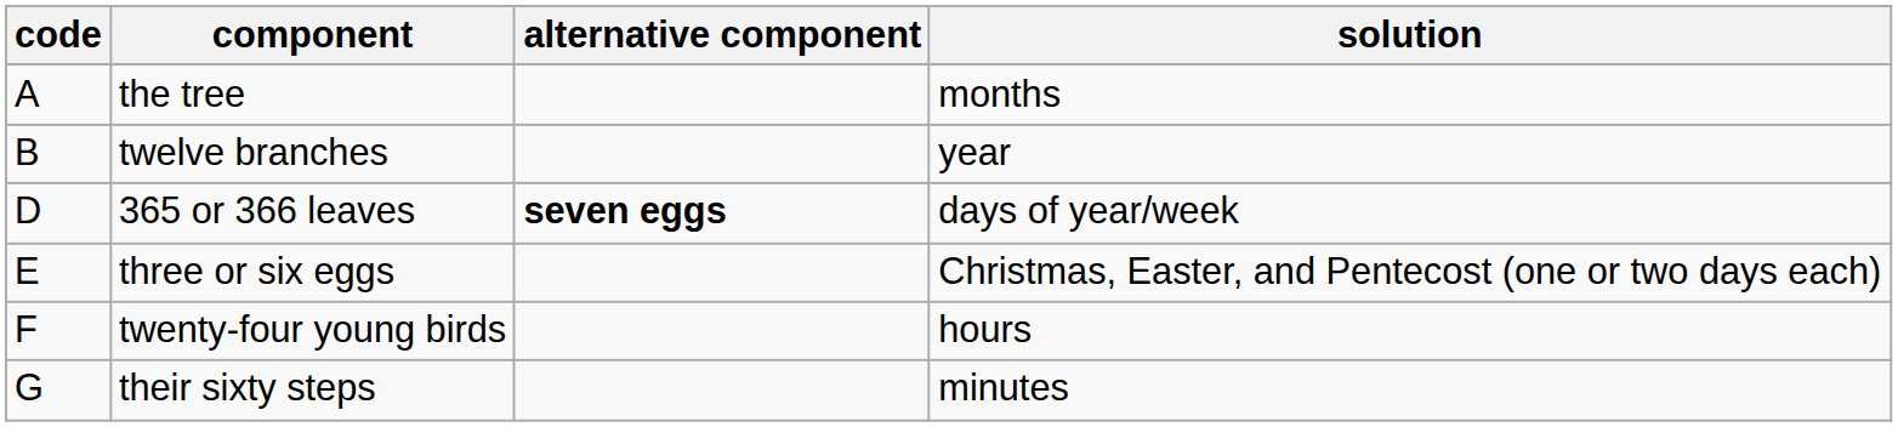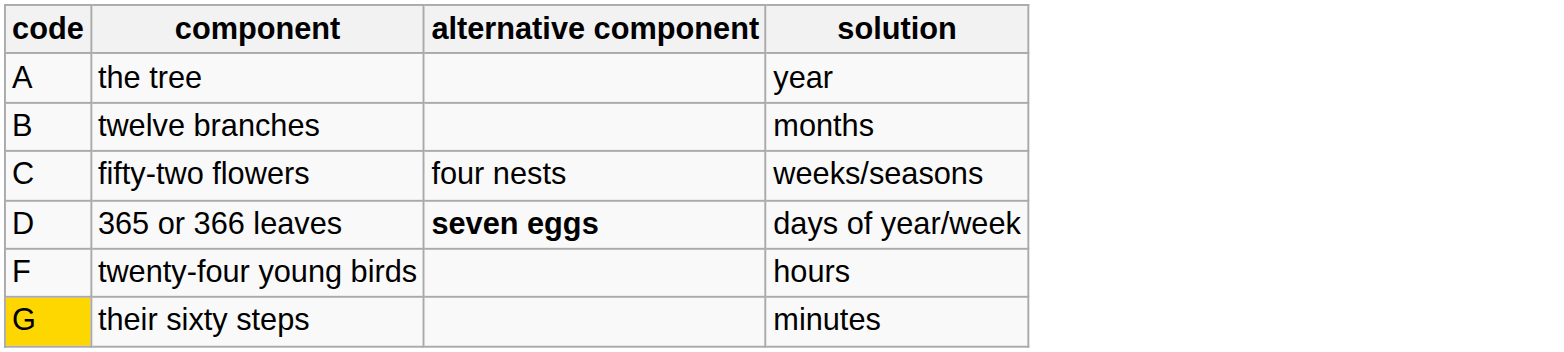 <table class="wikitable">
 <tr>
 <th>code</th>
 <th>component</th>
 <th>alternative component</th>
 <th>solution</th>
 </tr>
 <tr>
 <td>A</td>
 <td>the tree</td>
 <td></td>
-<td>months</td>
+<td>year</td>
 </tr>
 <tr>
 <td>B</td>
 <td>twelve branches</td>
 <td></td>
-<td>year</td>
+<td>months</td>
+</tr>
+<tr>
+<td>C</td>
+<td>fifty-two flowers</td>
+<td>four nests</td>
+<td>weeks/seasons</td>
 </tr>
 <tr>
 <td>D</td>
 <td>365 or 366 leaves</td>
 <td><strong>seven eggs</strong></td>
 <td>days of year/week</td>
 </tr>
 <tr>
-<td>E</td>
-<td>three or six eggs</td>
-<td></td>
-<td>Christmas, Easter, and Pentecost (one or two days each)</td>
-</tr>
-<tr>
 <td>F</td>
 <td>twenty-four young birds</td>
 <td></td>
 <td>hours</td>
 </tr>
 <tr>
-<td>G</td>
+<td style="background: gold;">G</td>
 <td>their sixty steps</td>
 <td></td>
 <td>minutes</td>
 </tr>
 </table>
